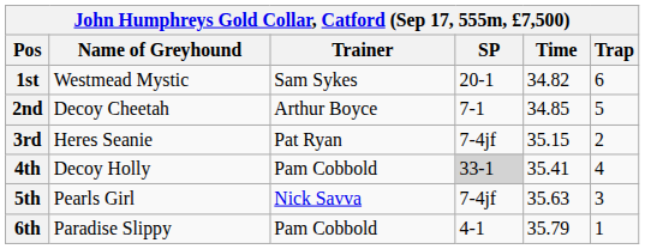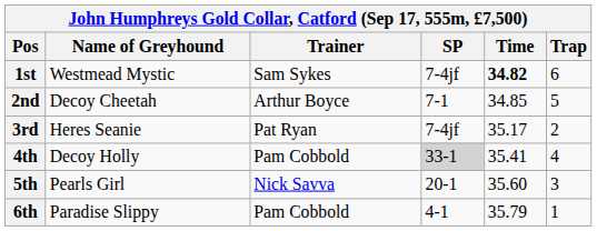 <table class="wikitable">
 <tr>
 <th colspan="6"><a href='#'>John Humphreys Gold Collar</a>, <a href='#'>Catford</a> (Sep 17, 555m, £7,500)</th>
 </tr>
 <tr>
 <th width=30>Pos</th>
 <th width=180>Name of Greyhound</th>
 <th width=150>Trainer</th>
 <th width=50>SP</th>
 <th width=50>Time</th>
 <th width=30>Trap</th>
 </tr>
 <tr>
 <th>1st</th>
 <td>Westmead Mystic</td>
 <td>Sam Sykes</td>
-<td>20-1</td>
-<td>34.82</td>
+<td>7-4jf</td>
+<td><strong>34.82</strong></td>
 <td>6</td>
 </tr>
 <tr>
 <th>2nd</th>
 <td>Decoy Cheetah</td>
 <td>Arthur Boyce</td>
 <td>7-1</td>
 <td>34.85</td>
 <td>5</td>
 </tr>
 <tr>
 <th>3rd</th>
 <td>Heres Seanie</td>
 <td>Pat Ryan</td>
 <td>7-4jf</td>
-<td>35.15</td>
+<td>35.17</td>
 <td>2</td>
 </tr>
 <tr>
 <th>4th</th>
 <td>Decoy Holly</td>
 <td>Pam Cobbold</td>
 <td style="background: lightgrey;">33-1</td>
 <td>35.41</td>
 <td>4</td>
 </tr>
 <tr>
 <th>5th</th>
 <td>Pearls Girl</td>
 <td><a href='#'>Nick Savva</a></td>
-<td>7-4jf</td>
-<td>35.63</td>
+<td>20-1</td>
+<td>35.60</td>
 <td>3</td>
 </tr>
 <tr>
 <th>6th</th>
 <td>Paradise Slippy</td>
 <td>Pam Cobbold</td>
 <td>4-1</td>
 <td>35.79</td>
 <td>1</td>
 </tr>
 </table>
